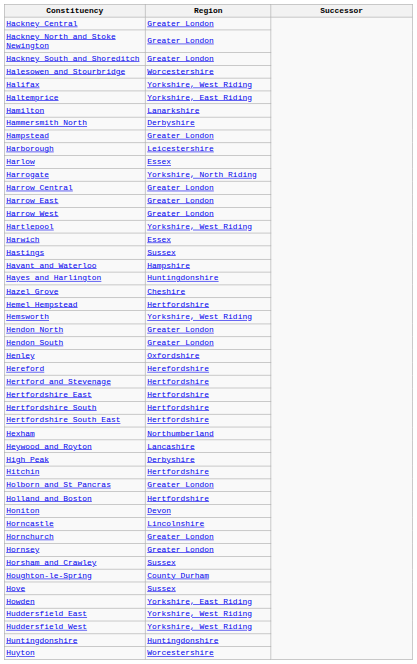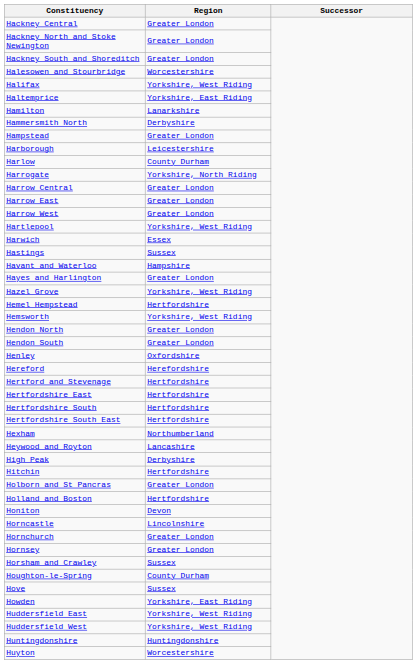 <table class="wikitable">
 <tr>
 <th width="225px">Constituency</th>
 <th width="200px">Region</th>
 <th width="225px">Successor</th>
 </tr>
 <tr>
 <td><a href='#'>Hackney Central</a></td>
 <td><a href='#'>Greater London</a></td>
 </tr>
 <tr>
 <td><a href='#'>Hackney North and Stoke Newington</a></td>
 <td><a href='#'>Greater London</a></td>
 </tr>
 <tr>
 <td><a href='#'>Hackney South and Shoreditch</a></td>
 <td><a href='#'>Greater London</a></td>
 </tr>
 <tr>
 <td><a href='#'>Halesowen and Stourbridge</a></td>
 <td><a href='#'>Worcestershire</a></td>
 </tr>
 <tr>
 <td><a href='#'>Halifax</a></td>
 <td><a href='#'>Yorkshire, West Riding</a></td>
 </tr>
 <tr>
 <td><a href='#'>Haltemprice</a></td>
 <td><a href='#'>Yorkshire, East Riding</a></td>
 </tr>
 <tr>
 <td><a href='#'>Hamilton</a></td>
 <td><a href='#'>Lanarkshire</a></td>
 </tr>
 <tr>
 <td><a href='#'>Hammersmith North</a></td>
 <td><a href='#'>Derbyshire</a></td>
 </tr>
 <tr>
 <td><a href='#'>Hampstead</a></td>
 <td><a href='#'>Greater London</a></td>
 </tr>
 <tr>
 <td><a href='#'>Harborough</a></td>
 <td><a href='#'>Leicestershire</a></td>
 </tr>
 <tr>
 <td><a href='#'>Harlow</a></td>
-<td><a href='#'>Essex</a></td>
+<td><a href='#'>County Durham</a></td>
 </tr>
 <tr>
 <td><a href='#'>Harrogate</a></td>
 <td><a href='#'>Yorkshire, North Riding</a></td>
 </tr>
 <tr>
 <td><a href='#'>Harrow Central</a></td>
 <td><a href='#'>Greater London</a></td>
 </tr>
 <tr>
 <td><a href='#'>Harrow East</a></td>
 <td><a href='#'>Greater London</a></td>
 </tr>
 <tr>
 <td><a href='#'>Harrow West</a></td>
 <td><a href='#'>Greater London</a></td>
 </tr>
 <tr>
 <td><a href='#'>Hartlepool</a></td>
 <td><a href='#'>Yorkshire, West Riding</a></td>
 </tr>
 <tr>
 <td><a href='#'>Harwich</a></td>
 <td><a href='#'>Essex</a></td>
 </tr>
 <tr>
 <td><a href='#'>Hastings</a></td>
 <td><a href='#'>Sussex</a></td>
 </tr>
 <tr>
 <td><a href='#'>Havant and Waterloo</a></td>
 <td><a href='#'>Hampshire</a></td>
 </tr>
 <tr>
 <td><a href='#'>Hayes and Harlington</a></td>
-<td><a href='#'>Huntingdonshire</a></td>
+<td><a href='#'>Greater London</a></td>
 </tr>
 <tr>
 <td><a href='#'>Hazel Grove</a></td>
-<td><a href='#'>Cheshire</a></td>
+<td><a href='#'>Yorkshire, West Riding</a></td>
 </tr>
 <tr>
 <td><a href='#'>Hemel Hempstead</a></td>
 <td><a href='#'>Hertfordshire</a></td>
 </tr>
 <tr>
 <td><a href='#'>Hemsworth</a></td>
 <td><a href='#'>Yorkshire, West Riding</a></td>
 </tr>
 <tr>
 <td><a href='#'>Hendon North</a></td>
 <td><a href='#'>Greater London</a></td>
 </tr>
 <tr>
 <td><a href='#'>Hendon South</a></td>
 <td><a href='#'>Greater London</a></td>
 </tr>
 <tr>
 <td><a href='#'>Henley</a></td>
 <td><a href='#'>Oxfordshire</a></td>
 </tr>
 <tr>
 <td><a href='#'>Hereford</a></td>
 <td><a href='#'>Herefordshire</a></td>
 </tr>
 <tr>
 <td><a href='#'>Hertford and Stevenage</a></td>
 <td><a href='#'>Hertfordshire</a></td>
 </tr>
 <tr>
 <td><a href='#'>Hertfordshire East</a></td>
 <td><a href='#'>Hertfordshire</a></td>
 </tr>
 <tr>
 <td><a href='#'>Hertfordshire South</a></td>
 <td><a href='#'>Hertfordshire</a></td>
 </tr>
 <tr>
 <td><a href='#'>Hertfordshire South East</a></td>
 <td><a href='#'>Hertfordshire</a></td>
 </tr>
 <tr>
 <td><a href='#'>Hexham</a></td>
 <td><a href='#'>Northumberland</a></td>
 </tr>
 <tr>
 <td><a href='#'>Heywood and Royton</a></td>
 <td><a href='#'>Lancashire</a></td>
 </tr>
 <tr>
 <td><a href='#'>High Peak</a></td>
 <td><a href='#'>Derbyshire</a></td>
 </tr>
 <tr>
 <td><a href='#'>Hitchin</a></td>
 <td><a href='#'>Hertfordshire</a></td>
 </tr>
 <tr>
 <td><a href='#'>Holborn and St Pancras</a></td>
 <td><a href='#'>Greater London</a></td>
 </tr>
 <tr>
 <td><a href='#'>Holland and Boston</a></td>
 <td><a href='#'>Hertfordshire</a></td>
 </tr>
 <tr>
 <td><a href='#'>Honiton</a></td>
 <td><a href='#'>Devon</a></td>
 </tr>
 <tr>
 <td><a href='#'>Horncastle</a></td>
 <td><a href='#'>Lincolnshire</a></td>
 </tr>
 <tr>
 <td><a href='#'>Hornchurch</a></td>
 <td><a href='#'>Greater London</a></td>
 </tr>
 <tr>
 <td><a href='#'>Hornsey</a></td>
 <td><a href='#'>Greater London</a></td>
 </tr>
 <tr>
 <td><a href='#'>Horsham and Crawley</a></td>
 <td><a href='#'>Sussex</a></td>
 </tr>
 <tr>
 <td><a href='#'>Houghton-le-Spring</a></td>
 <td><a href='#'>County Durham</a></td>
 </tr>
 <tr>
 <td><a href='#'>Hove</a></td>
 <td><a href='#'>Sussex</a></td>
 </tr>
 <tr>
 <td><a href='#'>Howden</a></td>
 <td><a href='#'>Yorkshire, East Riding</a></td>
 </tr>
 <tr>
 <td><a href='#'>Huddersfield East</a></td>
 <td><a href='#'>Yorkshire, West Riding</a></td>
 </tr>
 <tr>
 <td><a href='#'>Huddersfield West</a></td>
 <td><a href='#'>Yorkshire, West Riding</a></td>
 </tr>
 <tr>
 <td><a href='#'>Huntingdonshire</a></td>
 <td><a href='#'>Huntingdonshire</a></td>
 </tr>
 <tr>
 <td><a href='#'>Huyton</a></td>
 <td><a href='#'>Worcestershire</a></td>
 </tr>
 </table>
